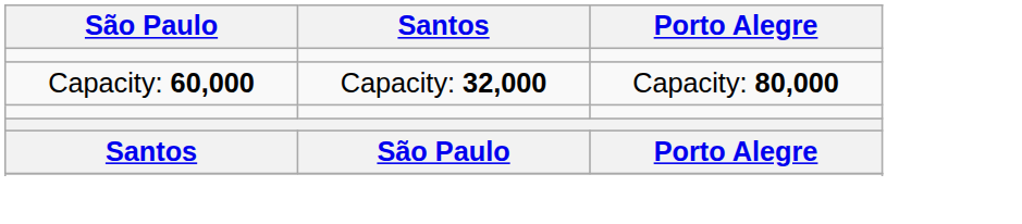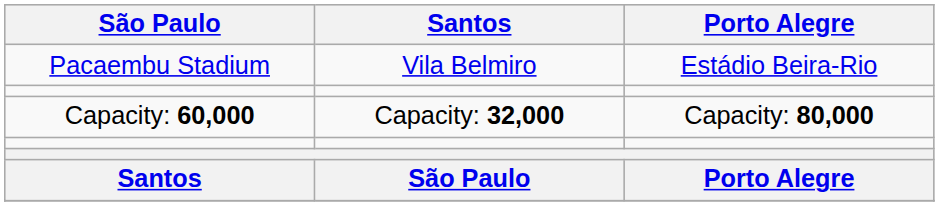 <table class="wikitable" style="text-align:center">
 <tr>
 <th width=25%><a href='#'>São Paulo</a></th>
 <th width=25%><a href='#'>Santos</a></th>
 <th width=25%><a href='#'>Porto Alegre</a></th>
+</tr>
+<tr>
+<td><a href='#'>Pacaembu Stadium</a></td>
+<td><a href='#'>Vila Belmiro</a></td>
+<td><a href='#'>Estádio Beira-Rio</a></td>
 </tr>
 <tr>
 <td><small></small></td>
 <td><small></small></td>
 <td><small></small></td>
 </tr>
 <tr>
 <td>Capacity: <strong>60,000</strong></td>
 <td>Capacity: <strong>32,000</strong></td>
 <td>Capacity: <strong>80,000</strong></td>
 </tr>
 <tr>
 <td></td>
 <td></td>
 <td></td>
 </tr>
 <tr>
 <th colspan="3"></th>
 </tr>
 <tr>
 <th><a href='#'>Santos</a></th>
 <th><a href='#'>São Paulo</a></th>
 <th><a href='#'>Porto Alegre</a></th>
 </tr>
 <tr>
 </tr>
 <tr>
 </tr>
 </table>
